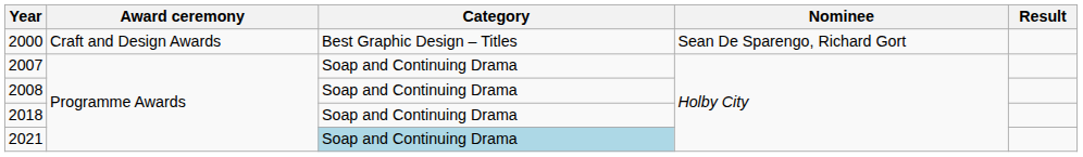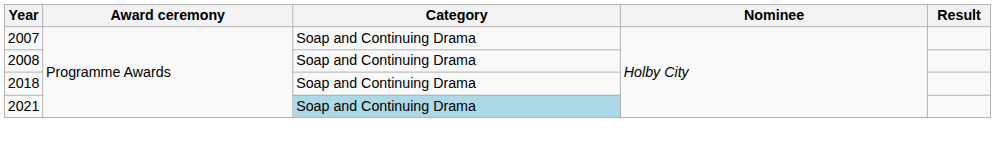 <table class="wikitable" width=70%>
 <tr>
 <th scope="col">Year</th>
 <th width="300" scope="col">Award ceremony</th>
 <th width="400" scope="col">Category</th>
 <th width="375" scope="col">Nominee</th>
 <th width="65" scope="col">Result</th>
-</tr>
-<tr>
-<td>2000</td>
-<td scope="row">Craft and Design Awards</td>
-<td>Best Graphic Design – Titles</td>
-<td>Sean De Sparengo, Richard Gort</td>
-<td></td>
 </tr>
 <tr>
 <td>2007</td>
 <td rowspan="4" scope="row">Programme Awards</td>
 <td>Soap and Continuing Drama</td>
 <td rowspan="4"><em>Holby City</em></td>
 <td></td>
 </tr>
 <tr>
 <td>2008</td>
 <td scope="row">Soap and Continuing Drama</td>
 <td></td>
 </tr>
 <tr>
 <td>2018</td>
 <td scope="row">Soap and Continuing Drama</td>
 <td></td>
 </tr>
 <tr>
 <td>2021</td>
 <td scope="row" style="background: lightblue;">Soap and Continuing Drama</td>
 <td></td>
 </tr>
 </table>
